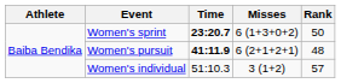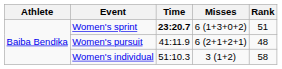 <table class=wikitable style="text-align:center; font-size:90%">
 <tr>
 <th>Athlete</th>
 <th>Event</th>
 <th>Time</th>
 <th>Misses</th>
 <th>Rank</th>
 </tr>
 <tr>
 <td align=left rowspan=3><a href='#'>Baiba Bendika</a></td>
 <td align=left><a href='#'>Women's sprint</a></td>
 <td><strong>23:20.7</strong></td>
 <td>6 (1+3+0+2)</td>
-<td>50</td>
+<td>51</td>
 </tr>
 <tr>
 <td align=left><a href='#'>Women's pursuit</a></td>
-<td><strong>41:11.9</strong></td>
+<td>41:11.9</td>
 <td>6 (2+1+2+1)</td>
 <td>48</td>
 </tr>
 <tr>
 <td align=left><a href='#'>Women's individual</a></td>
 <td>51:10.3</td>
 <td>3 (1+2)</td>
-<td>57</td>
+<td>58</td>
 </tr>
 </table>
